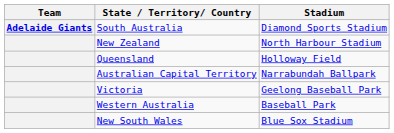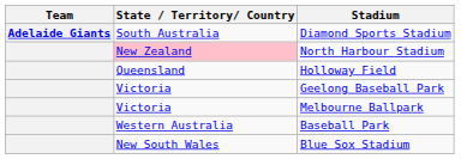 <table class="wikitable sortable plainrowheaders" style="font-size:100%;">
 <tr>
 <th scope="col">Team</th>
 <th scope="col">State / Territory/ Country</th>
 <th scope="col">Stadium</th>
 </tr>
 <tr>
 <th scope="row"><a href='#'>Adelaide Giants</a></th>
 <td><a href='#'>South Australia</a></td>
 <td><a href='#'>Diamond Sports Stadium</a></td>
 </tr>
 <tr>
 <th scope="row"></th>
-<td><a href='#'>New Zealand</a></td>
+<td style="background: pink;"><a href='#'>New Zealand</a></td>
 <td><a href='#'>North Harbour Stadium</a></td>
 </tr>
 <tr>
 <th scope="row"></th>
 <td><a href='#'>Queensland</a></td>
 <td><a href='#'>Holloway Field</a></td>
 </tr>
 <tr>
 <th scope="row"></th>
-<td><a href='#'>Australian Capital Territory</a></td>
-<td><a href='#'>Narrabundah Ballpark</a></td>
+<td><a href='#'>Victoria</a></td>
+<td><a href='#'>Geelong Baseball Park</a></td>
 </tr>
 <tr>
 <th scope="row"></th>
 <td><a href='#'>Victoria</a></td>
-<td><a href='#'>Geelong Baseball Park</a></td>
+<td><a href='#'>Melbourne Ballpark</a></td>
 </tr>
 <tr>
 <th scope="row"></th>
 <td><a href='#'>Western Australia</a></td>
 <td><a href='#'>Baseball Park</a></td>
 </tr>
 <tr>
 <th scope="row"></th>
 <td><a href='#'>New South Wales</a></td>
 <td><a href='#'>Blue Sox Stadium</a></td>
 </tr>
 </table>
